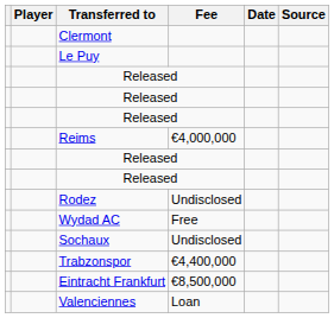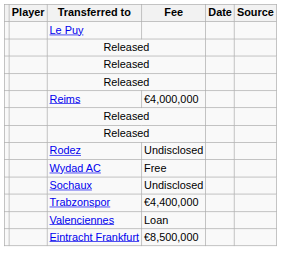 <table class="wikitable plainrowheaders sortable">
 <tr>
 <th></th>
 <th scope="col">Player</th>
 <th>Transferred to</th>
 <th style="width: 65px;">Fee</th>
 <th scope="col">Date</th>
 <th scope="col">Source</th>
-</tr>
-<tr>
-<td align="center"></td>
-<td></td>
-<td> <a href='#'>Clermont</a></td>
-<td></td>
-<td></td>
-<td></td>
 </tr>
 <tr>
 <td align="center"></td>
 <td></td>
 <td> <a href='#'>Le Puy</a></td>
 <td></td>
 <td></td>
 <td></td>
 </tr>
 <tr>
 <td align="center"></td>
 <td></td>
 <td colspan="2" style="text-align: center;">Released</td>
 <td></td>
 <td></td>
 </tr>
 <tr>
 <td align="center"></td>
 <td></td>
 <td colspan="2" style="text-align: center;">Released</td>
 <td></td>
 <td></td>
 </tr>
 <tr>
 <td align="center"></td>
 <td></td>
 <td colspan="2" style="text-align: center;">Released</td>
 <td></td>
 <td></td>
 </tr>
 <tr>
 <td align="center"></td>
 <td></td>
 <td> <a href='#'>Reims</a></td>
 <td>€4,000,000</td>
 <td></td>
 <td></td>
 </tr>
 <tr>
 <td align="center"></td>
 <td></td>
 <td colspan="2" style="text-align: center;">Released</td>
 <td></td>
 <td></td>
 </tr>
 <tr>
 <td align="center"></td>
 <td></td>
 <td colspan="2" style="text-align: center;">Released</td>
 <td></td>
 <td></td>
 </tr>
 <tr>
 <td align="center"></td>
 <td></td>
 <td> <a href='#'>Rodez</a></td>
 <td>Undisclosed</td>
 <td></td>
 <td></td>
 </tr>
 <tr>
 <td align="center"></td>
 <td></td>
 <td> <a href='#'>Wydad AC</a></td>
 <td>Free</td>
 <td></td>
 <td></td>
 </tr>
 <tr>
 <td align="center"></td>
 <td></td>
 <td> <a href='#'>Sochaux</a></td>
 <td>Undisclosed</td>
 <td></td>
 <td></td>
 </tr>
 <tr>
 <td align="center"></td>
 <td></td>
 <td> <a href='#'>Trabzonspor</a></td>
 <td>€4,400,000</td>
 <td></td>
 <td></td>
 </tr>
 <tr>
 <td align="center"></td>
 <td></td>
-<td> <a href='#'>Eintracht Frankfurt</a></td>
-<td>€8,500,000</td>
+<td> <a href='#'>Valenciennes</a></td>
+<td>Loan</td>
 <td></td>
 <td></td>
 </tr>
 <tr>
 <td align="center"></td>
 <td></td>
-<td> <a href='#'>Valenciennes</a></td>
-<td>Loan</td>
+<td> <a href='#'>Eintracht Frankfurt</a></td>
+<td>€8,500,000</td>
 <td></td>
 <td></td>
 </tr>
 </table>
